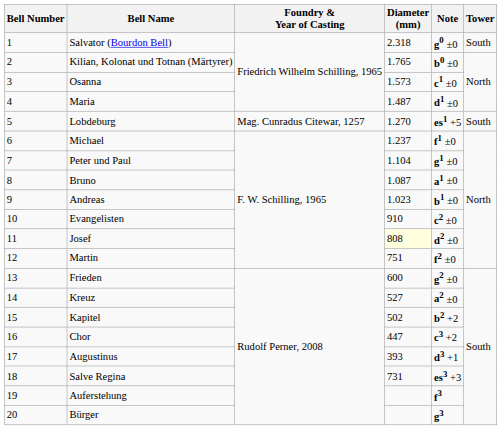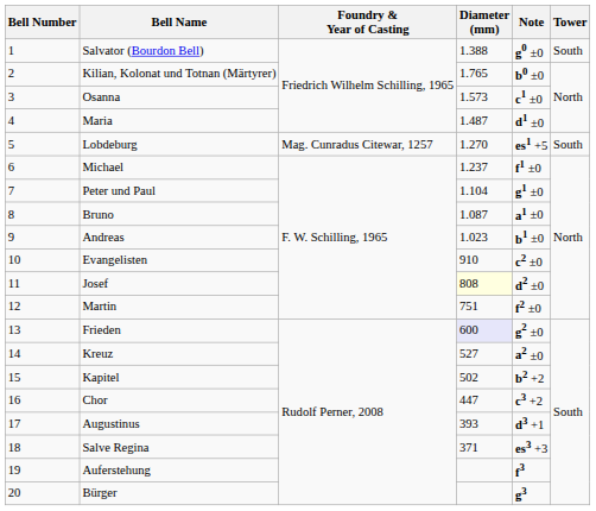 <table class="wikitable">
 <tr>
 <th>Bell Number</th>
 <th>Bell Name</th>
 <th><strong>Foundry &</strong><br><strong>Year of Casting</strong></th>
 <th>Diameter<br>(mm)</th>
 <th>Note</th>
 <th>Tower</th>
 </tr>
 <tr>
 <td>1</td>
 <td>Salvator (<a href='#'>Bourdon Bell</a>)</td>
 <td rowspan="4">Friedrich Wilhelm Schilling, 1965</td>
-<td>2.318</td>
+<td>1.388</td>
 <td><strong>g<sup>0</sup></strong> ±0</td>
 <td>South</td>
 </tr>
 <tr>
 <td>2</td>
 <td>Kilian, Kolonat und Totnan (Märtyrer)</td>
 <td>1.765</td>
 <td><strong>b<sup>0</sup></strong> ±0</td>
 <td rowspan="3">North</td>
 </tr>
 <tr>
 <td>3</td>
 <td>Osanna</td>
 <td>1.573</td>
 <td><strong>c<sup>1</sup></strong> ±0</td>
 </tr>
 <tr>
 <td>4</td>
 <td>Maria</td>
 <td>1.487</td>
 <td><strong>d<sup>1</sup></strong> ±0</td>
 </tr>
 <tr>
 <td>5</td>
 <td>Lobdeburg</td>
 <td>Mag. Cunradus Citewar, 1257</td>
 <td>1.270</td>
 <td><strong>es<sup>1</sup></strong> +5</td>
 <td>South</td>
 </tr>
 <tr>
 <td>6</td>
 <td>Michael</td>
 <td rowspan="7">F. W. Schilling, 1965</td>
 <td>1.237</td>
 <td><strong>f<sup>1</sup></strong> ±0</td>
 <td rowspan="7">North</td>
 </tr>
 <tr>
 <td>7</td>
 <td>Peter und Paul</td>
 <td>1.104</td>
 <td><strong>g<sup>1</sup></strong> ±0</td>
 </tr>
 <tr>
 <td>8</td>
 <td>Bruno</td>
 <td>1.087</td>
 <td><strong>a<sup>1</sup></strong> ±0</td>
 </tr>
 <tr>
 <td>9</td>
 <td>Andreas</td>
 <td>1.023</td>
 <td><strong>b<sup>1</sup></strong> ±0</td>
 </tr>
 <tr>
 <td>10</td>
 <td>Evangelisten</td>
 <td>910</td>
 <td><strong>c<sup>2</sup></strong> ±0</td>
 </tr>
 <tr>
 <td>11</td>
 <td>Josef</td>
 <td style="background: lightyellow;">808</td>
 <td><strong>d<sup>2</sup></strong> ±0</td>
 </tr>
 <tr>
 <td>12</td>
 <td>Martin</td>
 <td>751</td>
 <td><strong>f<sup>2</sup></strong> ±0</td>
 </tr>
 <tr>
 <td>13</td>
 <td>Frieden</td>
 <td rowspan="8">Rudolf Perner, 2008</td>
-<td>600</td>
+<td style="background: lavender;">600</td>
 <td><strong>g<sup>2</sup></strong> ±0</td>
 <td rowspan="8">South</td>
 </tr>
 <tr>
 <td>14</td>
 <td>Kreuz</td>
 <td>527</td>
 <td><strong>a<sup>2</sup></strong> ±0</td>
 </tr>
 <tr>
 <td>15</td>
 <td>Kapitel</td>
 <td>502</td>
 <td><strong>b<sup>2</sup></strong> +2</td>
 </tr>
 <tr>
 <td>16</td>
 <td>Chor</td>
 <td>447</td>
 <td><strong>c<sup>3</sup></strong> +2</td>
 </tr>
 <tr>
 <td>17</td>
 <td>Augustinus</td>
 <td>393</td>
 <td><strong>d<sup>3</sup></strong> +1</td>
 </tr>
 <tr>
 <td>18</td>
 <td>Salve Regina</td>
-<td>731</td>
+<td>371</td>
 <td><strong>es<sup>3</sup></strong> +3</td>
 </tr>
 <tr>
 <td>19</td>
 <td>Auferstehung</td>
 <td></td>
 <td><strong>f<sup>3</sup></strong></td>
 </tr>
 <tr>
 <td>20</td>
 <td>Bürger</td>
 <td></td>
 <td><strong>g<sup>3</sup></strong></td>
 </tr>
 </table>
